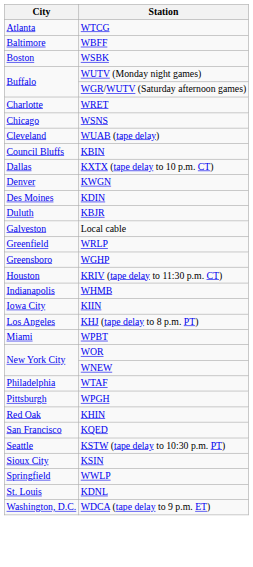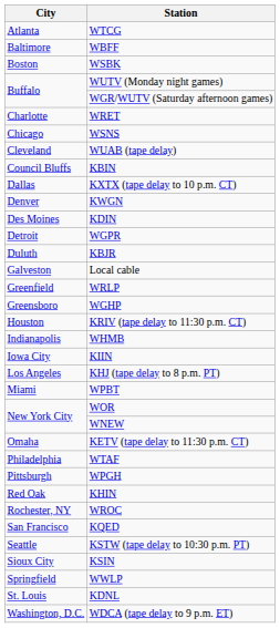 <table class="wikitable">
 <tr>
 <th>City</th>
 <th>Station</th>
 </tr>
 <tr>
 <td><a href='#'>Atlanta</a></td>
 <td><a href='#'>WTCG</a></td>
 </tr>
 <tr>
 <td><a href='#'>Baltimore</a></td>
 <td><a href='#'>WBFF</a></td>
 </tr>
 <tr>
 <td><a href='#'>Boston</a></td>
 <td><a href='#'>WSBK</a></td>
 </tr>
 <tr>
 <td rowspan="2"><a href='#'>Buffalo</a></td>
 <td><a href='#'>WUTV</a> (Monday night games)</td>
 </tr>
 <tr>
 <td><a href='#'>WGR</a>/<a href='#'>WUTV</a> (Saturday afternoon games)</td>
 </tr>
 <tr>
 <td><a href='#'>Charlotte</a></td>
 <td><a href='#'>WRET</a></td>
 </tr>
 <tr>
 <td><a href='#'>Chicago</a></td>
 <td><a href='#'>WSNS</a></td>
 </tr>
 <tr>
 <td><a href='#'>Cleveland</a></td>
 <td><a href='#'>WUAB</a> (<a href='#'>tape delay</a>)</td>
 </tr>
 <tr>
 <td><a href='#'>Council Bluffs</a></td>
 <td><a href='#'>KBIN</a></td>
 </tr>
 <tr>
 <td><a href='#'>Dallas</a></td>
 <td><a href='#'>KXTX</a> (<a href='#'>tape delay</a> to 10 p.m. <a href='#'>CT</a>)</td>
 </tr>
 <tr>
 <td><a href='#'>Denver</a></td>
 <td><a href='#'>KWGN</a></td>
 </tr>
 <tr>
 <td><a href='#'>Des Moines</a></td>
 <td><a href='#'>KDIN</a></td>
 </tr>
 <tr>
+<td><a href='#'>Detroit</a></td>
+<td><a href='#'>WGPR</a></td>
+</tr>
+<tr>
 <td><a href='#'>Duluth</a></td>
 <td><a href='#'>KBJR</a></td>
 </tr>
 <tr>
 <td><a href='#'>Galveston</a></td>
 <td>Local cable</td>
 </tr>
 <tr>
 <td><a href='#'>Greenfield</a></td>
 <td><a href='#'>WRLP</a></td>
 </tr>
 <tr>
 <td><a href='#'>Greensboro</a></td>
 <td><a href='#'>WGHP</a></td>
 </tr>
 <tr>
 <td><a href='#'>Houston</a></td>
 <td><a href='#'>KRIV</a> (<a href='#'>tape delay</a> to 11:30 p.m. <a href='#'>CT</a>)</td>
 </tr>
 <tr>
 <td><a href='#'>Indianapolis</a></td>
 <td><a href='#'>WHMB</a></td>
 </tr>
 <tr>
 <td><a href='#'>Iowa City</a></td>
 <td><a href='#'>KIIN</a></td>
 </tr>
 <tr>
 <td><a href='#'>Los Angeles</a></td>
 <td><a href='#'>KHJ</a> (<a href='#'>tape delay</a> to 8 p.m. <a href='#'>PT</a>)</td>
 </tr>
 <tr>
 <td><a href='#'>Miami</a></td>
 <td><a href='#'>WPBT</a></td>
 </tr>
 <tr>
 <td rowspan="2"><a href='#'>New York City</a></td>
 <td><a href='#'>WOR</a></td>
 </tr>
 <tr>
 <td><a href='#'>WNEW</a></td>
 </tr>
 <tr>
+<td><a href='#'>Omaha</a></td>
+<td><a href='#'>KETV</a> (<a href='#'>tape delay</a> to 11:30 p.m. <a href='#'>CT</a>)</td>
+</tr>
+<tr>
 <td><a href='#'>Philadelphia</a></td>
 <td><a href='#'>WTAF</a></td>
 </tr>
 <tr>
 <td><a href='#'>Pittsburgh</a></td>
 <td><a href='#'>WPGH</a></td>
 </tr>
 <tr>
 <td><a href='#'>Red Oak</a></td>
 <td><a href='#'>KHIN</a></td>
+</tr>
+<tr>
+<td><a href='#'>Rochester, NY</a></td>
+<td><a href='#'>WROC</a></td>
 </tr>
 <tr>
 <td><a href='#'>San Francisco</a></td>
 <td><a href='#'>KQED</a></td>
 </tr>
 <tr>
 <td><a href='#'>Seattle</a></td>
 <td><a href='#'>KSTW</a> (<a href='#'>tape delay</a> to 10:30 p.m. <a href='#'>PT</a>)</td>
 </tr>
 <tr>
 <td><a href='#'>Sioux City</a></td>
 <td><a href='#'>KSIN</a></td>
 </tr>
 <tr>
 <td><a href='#'>Springfield</a></td>
 <td><a href='#'>WWLP</a></td>
 </tr>
 <tr>
 <td><a href='#'>St. Louis</a></td>
 <td><a href='#'>KDNL</a></td>
 </tr>
 <tr>
 <td><a href='#'>Washington, D.C.</a></td>
 <td><a href='#'>WDCA</a> (<a href='#'>tape delay</a> to 9 p.m. <a href='#'>ET</a>)</td>
 </tr>
 </table>
